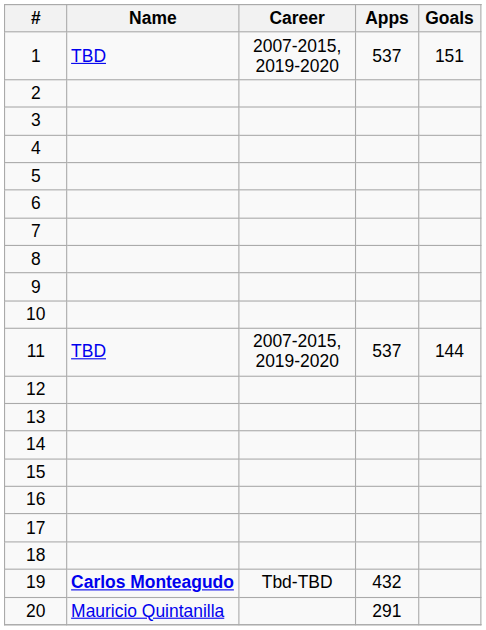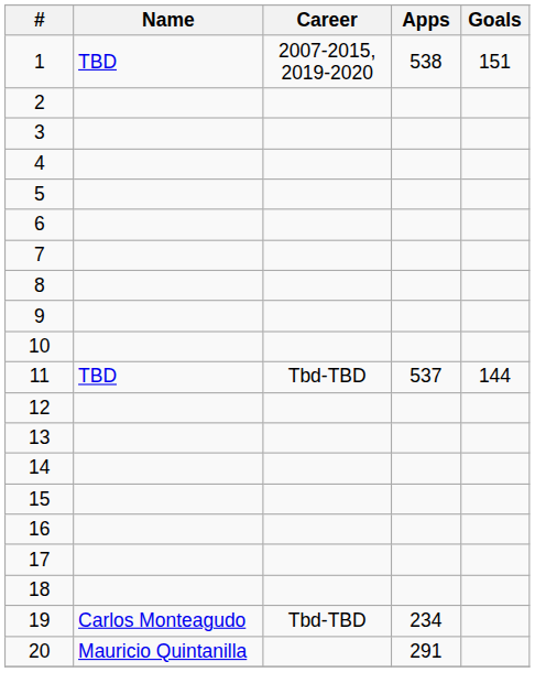 <table class="wikitable" style="text-align: center;">
 <tr>
 </tr>
 <tr>
 <th width=50px>#</th>
 <th width=150px>Name</th>
 <th width=100px>Career</th>
 <th width=50px>Apps</th>
 <th width=50px>Goals</th>
 </tr>
 <tr>
 <td>1</td>
 <td align=left><a href='#'>TBD</a></td>
 <td>2007-2015, 2019-2020</td>
-<td>537</td>
+<td>538</td>
 <td>151</td>
 </tr>
 <tr>
 <td>2</td>
 <td align=left></td>
 <td></td>
 <td></td>
 <td></td>
 </tr>
 <tr>
 <td>3</td>
 <td align=left></td>
 <td></td>
 <td></td>
 <td></td>
 </tr>
 <tr>
 <td>4</td>
 <td align=left></td>
 <td></td>
 <td></td>
 <td></td>
 </tr>
 <tr>
 <td>5</td>
 <td align=left></td>
 <td></td>
 <td></td>
 <td></td>
 </tr>
 <tr>
 <td>6</td>
 <td align=left></td>
 <td></td>
 <td></td>
 <td></td>
 </tr>
 <tr>
 <td>7</td>
 <td align=left></td>
 <td></td>
 <td></td>
 <td></td>
 </tr>
 <tr>
 <td>8</td>
 <td align=left></td>
 <td></td>
 <td></td>
 <td></td>
 </tr>
 <tr>
 <td>9</td>
 <td align=left></td>
 <td></td>
 <td></td>
 <td></td>
 </tr>
 <tr>
 <td>10</td>
 <td align=left></td>
 <td></td>
 <td></td>
 <td></td>
 </tr>
 <tr>
 <td>11</td>
 <td align=left><a href='#'>TBD</a></td>
-<td>2007-2015, 2019-2020</td>
+<td>Tbd-TBD</td>
 <td>537</td>
 <td>144</td>
 </tr>
 <tr>
 <td>12</td>
 <td align=left></td>
 <td></td>
 <td></td>
 <td></td>
 </tr>
 <tr>
 <td>13</td>
 <td align=left></td>
 <td></td>
 <td></td>
 <td></td>
 </tr>
 <tr>
 <td>14</td>
 <td align=left></td>
 <td></td>
 <td></td>
 <td></td>
 </tr>
 <tr>
 <td>15</td>
 <td align=left></td>
 <td></td>
 <td></td>
 <td></td>
 </tr>
 <tr>
 <td>16</td>
 <td align=left></td>
 <td></td>
 <td></td>
 <td></td>
 </tr>
 <tr>
 <td>17</td>
 <td align=left></td>
 <td></td>
 <td></td>
 <td></td>
 </tr>
 <tr>
 <td>18</td>
 <td align=left></td>
 <td></td>
 <td></td>
 <td></td>
 </tr>
 <tr>
 <td>19</td>
-<td align=left><strong><a href='#'>Carlos Monteagudo</a></strong></td>
+<td align=left><a href='#'>Carlos Monteagudo</a></td>
 <td>Tbd-TBD</td>
-<td>432</td>
+<td>234</td>
 <td></td>
 </tr>
 <tr>
 <td>20</td>
 <td align=left><a href='#'>Mauricio Quintanilla</a></td>
 <td></td>
 <td>291</td>
 <td></td>
 </tr>
 <tr>
 </tr>
 </table>
